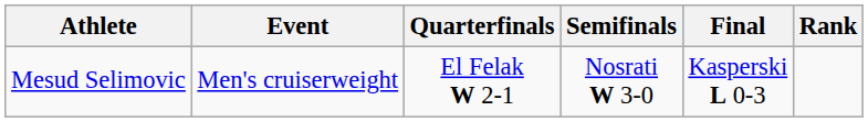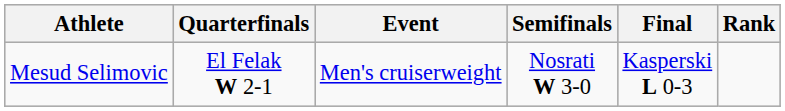 <table class="wikitable" border="1" style="font-size:90%">
 <tr>
 <th>Athlete</th>
+<th>Quarterfinals</th>
 <th>Event</th>
-<th>Quarterfinals</th>
 <th>Semifinals</th>
 <th>Final</th>
 <th>Rank</th>
 </tr>
 <tr align=center>
 <td align-left><a href='#'>Mesud Selimovic</a></td>
+<td> <a href='#'>El Felak</a> <br> <strong>W</strong> 2-1</td>
 <td><a href='#'>Men's cruiserweight</a></td>
-<td> <a href='#'>El Felak</a> <br> <strong>W</strong> 2-1</td>
 <td> <a href='#'>Nosrati</a> <br> <strong>W</strong> 3-0</td>
 <td> <a href='#'>Kasperski</a> <br> <strong>L</strong> 0-3</td>
 <td></td>
 </tr>
 </table>
